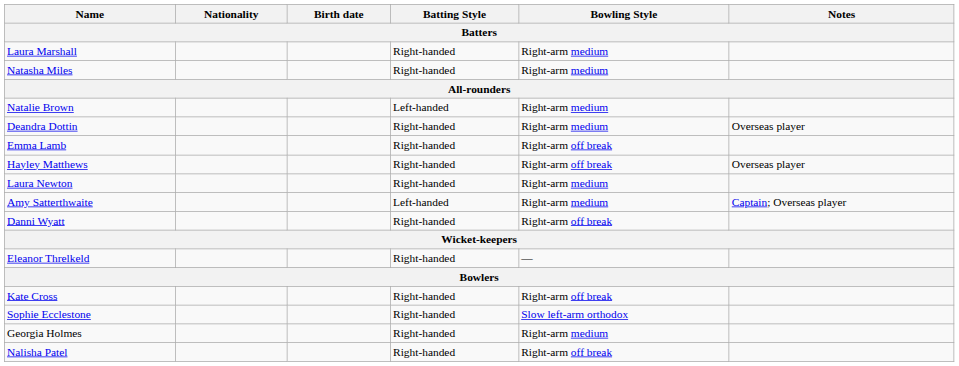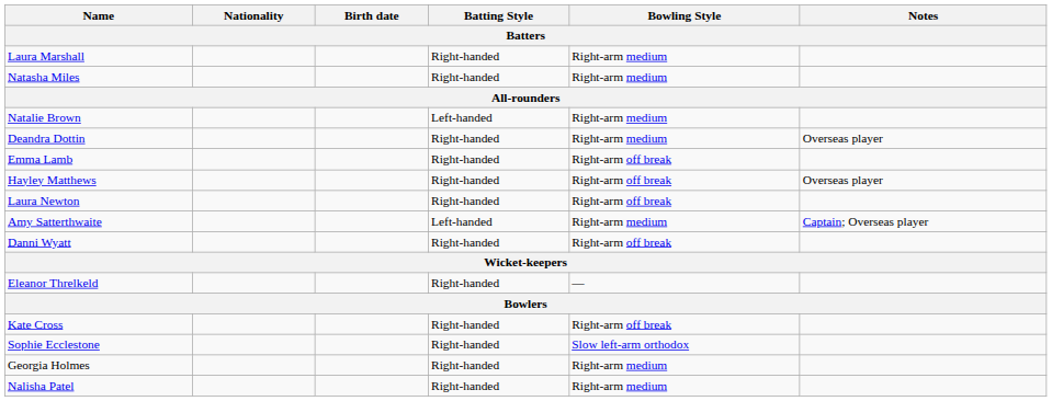 <table class="wikitable"  style="font-size:95%; width:80%;">
 <tr>
 <th>Name</th>
 <th>Nationality</th>
 <th>Birth date</th>
 <th>Batting Style</th>
 <th>Bowling Style</th>
 <th>Notes</th>
 </tr>
 <tr>
 <th colspan="7">Batters</th>
 </tr>
 <tr>
 <td><a href='#'>Laura Marshall</a></td>
 <td></td>
 <td></td>
 <td>Right-handed</td>
 <td>Right-arm <a href='#'>medium</a></td>
 <td></td>
 </tr>
 <tr>
 <td><a href='#'>Natasha Miles</a></td>
 <td></td>
 <td></td>
 <td>Right-handed</td>
 <td>Right-arm <a href='#'>medium</a></td>
 <td></td>
 </tr>
 <tr>
 <th colspan="7">All-rounders</th>
 </tr>
 <tr>
 <td><a href='#'>Natalie Brown</a></td>
 <td></td>
 <td></td>
 <td>Left-handed</td>
 <td>Right-arm <a href='#'>medium</a></td>
 <td></td>
 </tr>
 <tr>
 <td><a href='#'>Deandra Dottin</a></td>
 <td></td>
 <td></td>
 <td>Right-handed</td>
 <td>Right-arm <a href='#'>medium</a></td>
 <td>Overseas player</td>
 </tr>
 <tr>
 <td><a href='#'>Emma Lamb</a></td>
 <td></td>
 <td></td>
 <td>Right-handed</td>
 <td>Right-arm <a href='#'>off break</a></td>
 <td></td>
 </tr>
 <tr>
 <td><a href='#'>Hayley Matthews</a></td>
 <td></td>
 <td></td>
 <td>Right-handed</td>
 <td>Right-arm <a href='#'>off break</a></td>
 <td>Overseas player</td>
 </tr>
 <tr>
 <td><a href='#'>Laura Newton</a></td>
 <td></td>
 <td></td>
 <td>Right-handed</td>
-<td>Right-arm <a href='#'>medium</a></td>
+<td>Right-arm <a href='#'>off break</a></td>
 <td></td>
 </tr>
 <tr>
 <td><a href='#'>Amy Satterthwaite</a></td>
 <td></td>
 <td></td>
 <td>Left-handed</td>
 <td>Right-arm <a href='#'>medium</a></td>
 <td><a href='#'>Captain</a>; Overseas player</td>
 </tr>
 <tr>
 <td><a href='#'>Danni Wyatt</a></td>
 <td></td>
 <td></td>
 <td>Right-handed</td>
 <td>Right-arm <a href='#'>off break</a></td>
 <td></td>
 </tr>
 <tr>
 <th colspan="7">Wicket-keepers</th>
 </tr>
 <tr>
 <td><a href='#'>Eleanor Threlkeld</a></td>
 <td></td>
 <td></td>
 <td>Right-handed</td>
 <td>—</td>
 <td></td>
 </tr>
 <tr>
 <th colspan="7">Bowlers</th>
 </tr>
 <tr>
 <td><a href='#'>Kate Cross</a></td>
 <td></td>
 <td></td>
 <td>Right-handed</td>
 <td>Right-arm <a href='#'>off break</a></td>
 <td></td>
 </tr>
 <tr>
 <td><a href='#'>Sophie Ecclestone</a></td>
 <td></td>
 <td></td>
 <td>Right-handed</td>
 <td><a href='#'>Slow left-arm orthodox</a></td>
 <td></td>
 </tr>
 <tr>
 <td>Georgia Holmes</td>
 <td></td>
 <td></td>
 <td>Right-handed</td>
 <td>Right-arm <a href='#'>medium</a></td>
 <td></td>
 </tr>
 <tr>
 <td><a href='#'>Nalisha Patel</a></td>
 <td></td>
 <td></td>
 <td>Right-handed</td>
-<td>Right-arm <a href='#'>off break</a></td>
+<td>Right-arm <a href='#'>medium</a></td>
 <td></td>
 </tr>
 </table>
